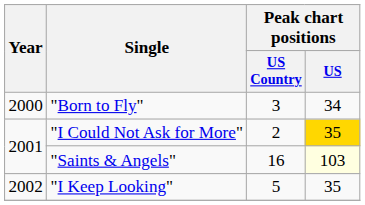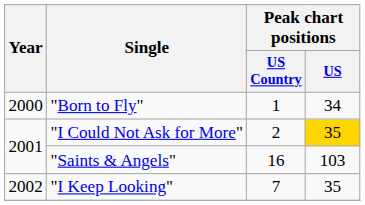 <table class="wikitable" style="text-align:center;">
 <tr>
 <th rowspan="2">Year</th>
 <th rowspan="2">Single</th>
 <th colspan="2">Peak chart<br>positions</th>
 </tr>
 <tr style="font-size:smaller;">
 <th width="45"><a href='#'>US Country</a><br></th>
 <th width="45"><a href='#'>US</a><br></th>
 </tr>
 <tr>
 <td>2000</td>
 <td align="left">"<a href='#'>Born to Fly</a>"</td>
-<td>3</td>
+<td>1</td>
 <td>34</td>
 </tr>
 <tr>
 <td rowspan="2">2001</td>
 <td align="left">"<a href='#'>I Could Not Ask for More</a>"</td>
 <td>2</td>
 <td style="background: gold;">35</td>
 </tr>
 <tr>
 <td align="left">"<a href='#'>Saints & Angels</a>"</td>
 <td>16</td>
-<td style="background: lightyellow;">103</td>
+<td>103</td>
 </tr>
 <tr>
 <td>2002</td>
 <td align="left">"<a href='#'>I Keep Looking</a>"</td>
-<td>5</td>
+<td>7</td>
 <td>35</td>
 </tr>
 <tr>
 </tr>
 </table>
